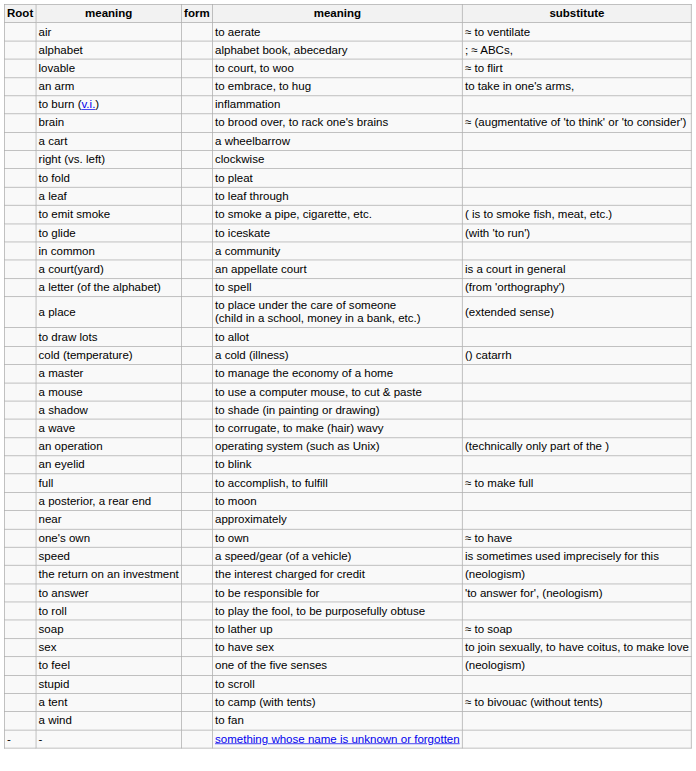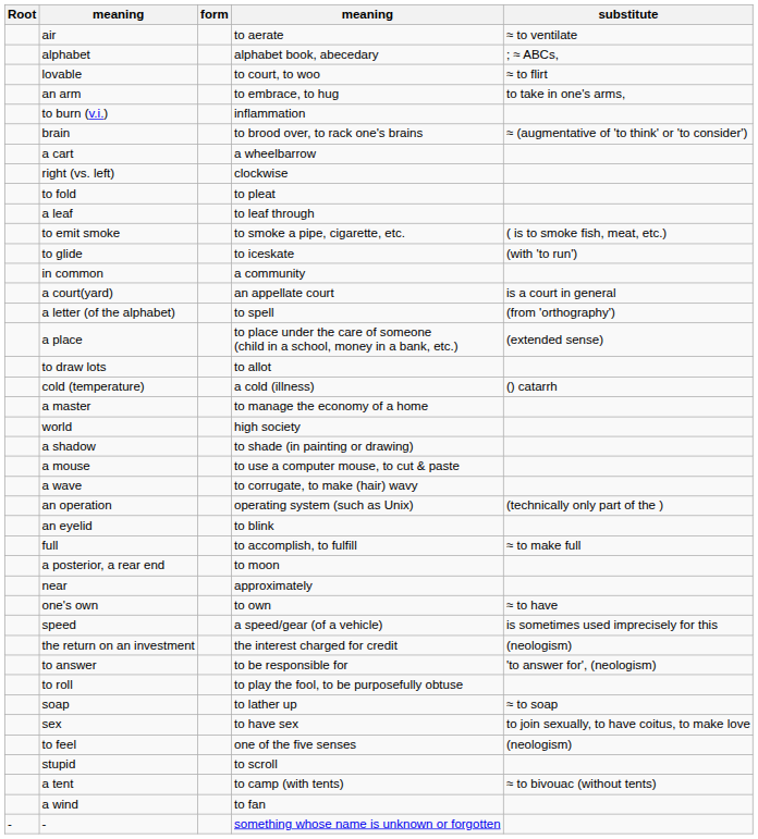 <table class=wikitable>
 <tr>
 <th>Root</th>
 <th>meaning</th>
 <th> form</th>
 <th>meaning</th>
 <th>substitute</th>
 </tr>
 <tr>
 <td></td>
 <td>air</td>
 <td></td>
 <td>to aerate</td>
 <td>≈  to ventilate</td>
 </tr>
 <tr>
 <td></td>
 <td>alphabet</td>
 <td></td>
 <td>alphabet book, abecedary</td>
 <td>; ≈  ABCs,</td>
 </tr>
 <tr>
 <td></td>
 <td>lovable</td>
 <td></td>
 <td>to court, to woo</td>
 <td>≈  to flirt</td>
 </tr>
 <tr>
 <td></td>
 <td>an arm</td>
 <td></td>
 <td>to embrace, to hug</td>
 <td> to take in one's arms, </td>
 </tr>
 <tr>
 <td></td>
 <td>to burn (<a href='#'>v.i.</a>)</td>
 <td></td>
 <td>inflammation</td>
 <td></td>
 </tr>
 <tr>
 <td></td>
 <td>brain</td>
 <td></td>
 <td>to brood over, to rack one's brains</td>
 <td>≈  (augmentative of  'to think' or  'to consider')</td>
 </tr>
 <tr>
 <td></td>
 <td>a cart</td>
 <td></td>
 <td>a wheelbarrow</td>
 <td></td>
 </tr>
 <tr>
 <td></td>
 <td>right (vs. left)</td>
 <td></td>
 <td>clockwise</td>
 <td></td>
 </tr>
 <tr>
 <td></td>
 <td>to fold</td>
 <td></td>
 <td>to pleat</td>
 </tr>
 <tr>
 <td></td>
 <td>a leaf</td>
 <td></td>
 <td>to leaf through</td>
 <td></td>
 </tr>
 <tr>
 <td></td>
 <td>to emit smoke</td>
 <td></td>
 <td>to smoke a pipe, cigarette, etc.</td>
 <td> ( is to smoke fish, meat, etc.)</td>
 </tr>
 <tr>
 <td></td>
 <td>to glide</td>
 <td></td>
 <td>to iceskate</td>
 <td> (with  'to run')</td>
 </tr>
 <tr>
 <td></td>
 <td>in common</td>
 <td></td>
 <td>a community</td>
 </tr>
 <tr>
 <td></td>
 <td>a court(yard)</td>
 <td></td>
 <td>an appellate court</td>
 <td> is a court in general</td>
 </tr>
 <tr>
 <td></td>
 <td>a letter (of the alphabet)</td>
 <td></td>
 <td>to spell</td>
 <td> (from 'orthography')</td>
 </tr>
 <tr>
 <td></td>
 <td>a place</td>
 <td></td>
 <td>to place under the care of someone<br>(child in a school, money in a bank, etc.)</td>
 <td> (extended sense)</td>
 </tr>
 <tr>
 <td></td>
 <td>to draw lots</td>
 <td></td>
 <td>to allot</td>
 <td></td>
 </tr>
 <tr>
 <td></td>
 <td>cold (temperature)</td>
 <td></td>
 <td>a cold (illness)</td>
 <td> () catarrh</td>
 </tr>
 <tr>
 <td></td>
 <td>a master</td>
 <td></td>
 <td>to manage the economy of a home</td>
 <td></td>
 </tr>
 <tr>
 <td></td>
-<td>a mouse</td>
+<td>world</td>
 <td></td>
-<td>to use a computer mouse, to cut & paste</td>
+<td>high society</td>
 <td></td>
 </tr>
 <tr>
 <td></td>
 <td>a shadow</td>
 <td></td>
 <td>to shade (in painting or drawing)</td>
+<td></td>
+</tr>
+<tr>
+<td></td>
+<td>a mouse</td>
+<td></td>
+<td>to use a computer mouse, to cut & paste</td>
 <td></td>
 </tr>
 <tr>
 <td></td>
 <td>a wave</td>
 <td></td>
 <td>to corrugate, to make (hair) wavy</td>
 <td></td>
 </tr>
 <tr>
 <td></td>
 <td>an operation</td>
 <td></td>
 <td>operating system (such as Unix)</td>
 <td> (technically only part of the )</td>
 </tr>
 <tr>
 <td></td>
 <td>an eyelid</td>
 <td></td>
 <td>to blink</td>
 <td></td>
 </tr>
 <tr>
 <td></td>
 <td>full</td>
 <td></td>
 <td>to accomplish, to fulfill</td>
 <td>≈  to make full</td>
 </tr>
 <tr>
 <td></td>
 <td>a posterior, a rear end</td>
 <td></td>
 <td>to moon</td>
 <td></td>
 </tr>
 <tr>
 <td></td>
 <td>near</td>
 <td></td>
 <td>approximately</td>
 <td></td>
 </tr>
 <tr>
 <td></td>
 <td>one's own</td>
 <td></td>
 <td>to own</td>
 <td>≈  to have</td>
 </tr>
 <tr>
 <td></td>
 <td>speed</td>
 <td></td>
 <td>a speed/gear (of a vehicle)</td>
 <td> is sometimes used imprecisely for this</td>
 </tr>
 <tr>
 <td></td>
 <td>the return on an investment</td>
 <td></td>
 <td>the interest charged for credit</td>
 <td> (neologism)</td>
 </tr>
 <tr>
 <td></td>
 <td>to answer</td>
 <td></td>
 <td>to be responsible for</td>
 <td> 'to answer for',  (neologism)</td>
 </tr>
 <tr>
 <td></td>
 <td>to roll</td>
 <td></td>
 <td>to play the fool, to be purposefully obtuse</td>
 <td></td>
 </tr>
 <tr>
 <td></td>
 <td>soap</td>
 <td></td>
 <td>to lather up</td>
 <td>≈  to soap</td>
 </tr>
 <tr>
 <td></td>
 <td>sex</td>
 <td></td>
 <td>to have sex</td>
 <td> to join sexually,  to have coitus,  to make love</td>
 </tr>
 <tr>
 <td></td>
 <td>to feel</td>
 <td></td>
 <td>one of the five senses</td>
 <td> (neologism)</td>
 </tr>
 <tr>
 <td></td>
 <td>stupid</td>
 <td></td>
 <td>to scroll</td>
 <td></td>
 </tr>
 <tr>
 <td></td>
 <td>a tent</td>
 <td></td>
 <td>to camp (with tents)</td>
 <td>≈  to bivouac (without tents)</td>
 </tr>
 <tr>
 <td></td>
 <td>a wind</td>
 <td></td>
 <td>to fan</td>
 <td></td>
 </tr>
 <tr>
 <td>-</td>
 <td>-</td>
 <td></td>
 <td><a href='#'>something whose name is unknown or forgotten</a></td>
 <td></td>
 </tr>
 </table>
